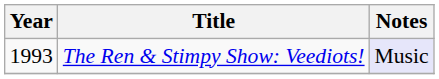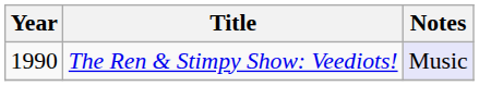 <table class="wikitable">
 <tr>
 <th>Year</th>
 <th>Title</th>
 <th>Notes</th>
 </tr>
 <tr>
-<td>1993</td>
+<td>1990</td>
 <td><em><a href='#'>The Ren & Stimpy Show: Veediots!</a></em></td>
 <td style="background: lavender;">Music</td>
 </tr>
 <tr>
 </tr>
 </table>
